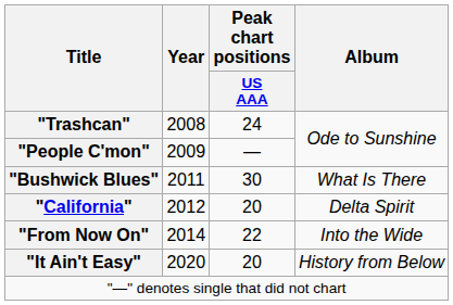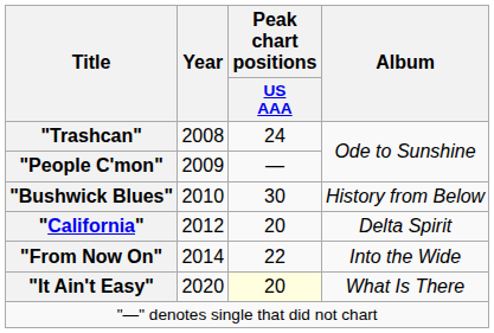 <table class="wikitable plainrowheaders" style="text-align:center;">
 <tr>
 <th scope="col" rowspan="2">Title</th>
 <th scope="col" rowspan="2">Year</th>
 <th scope="col" colspan="1">Peak chart positions</th>
 <th scope="col" rowspan="2">Album</th>
 </tr>
 <tr>
 <th scope="col" style="width:3em;font-size:85%;"><a href='#'>US<br>AAA</a><br></th>
 </tr>
 <tr>
 <th scope="row">"Trashcan"</th>
 <td rowspan="1">2008</td>
 <td>24</td>
 <td rowspan="2"><em>Ode to Sunshine</em></td>
 </tr>
 <tr>
 <th scope="row">"People C'mon"</th>
 <td rowspan="1">2009</td>
 <td>—</td>
 </tr>
 <tr>
 <th scope="row">"Bushwick Blues"</th>
-<td rowspan="1">2011</td>
+<td rowspan="1">2010</td>
 <td>30</td>
-<td rowspan="1"><em>What Is There</em></td>
+<td rowspan="1"><em>History from Below</em></td>
 </tr>
 <tr>
 <th scope="row">"<a href='#'>California</a>"</th>
 <td rowspan="1">2012</td>
 <td>20</td>
 <td rowspan="1"><em>Delta Spirit</em></td>
 </tr>
 <tr>
 <th scope="row">"From Now On"</th>
 <td rowspan="1">2014</td>
 <td>22</td>
 <td rowspan="1"><em>Into the Wide</em></td>
 </tr>
 <tr>
 <th scope="row">"It Ain't Easy"</th>
 <td rowspan="1">2020</td>
-<td>20</td>
-<td rowspan="1"><em>History from Below</em></td>
+<td style="background: lightyellow;">20</td>
+<td rowspan="1"><em>What Is There</em></td>
 </tr>
 <tr>
 <td colspan="18" style="font-size:85%;">"—" denotes single that did not chart</td>
 </tr>
 </table>
